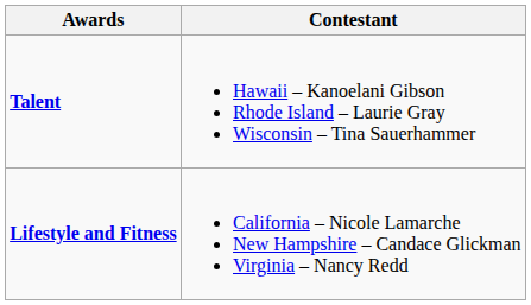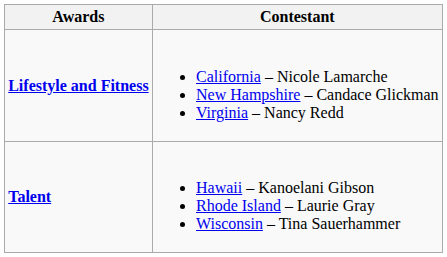 <table class="wikitable">
 <tr>
 <th>Awards</th>
 <th>Contestant</th>
 </tr>
 <tr>
+<td><strong><a href='#'>Lifestyle and Fitness</a></strong></td>
+<td><br><ul><li> <a href='#'>California</a> – Nicole Lamarche</li><li> <a href='#'>New Hampshire</a> – Candace Glickman</li><li> <a href='#'>Virginia</a> – Nancy Redd</li></ul></td>
+</tr>
+<tr>
 <td><strong><a href='#'>Talent</a></strong></td>
 <td><br><ul><li> <a href='#'>Hawaii</a> – Kanoelani Gibson</li><li> <a href='#'>Rhode Island</a> – Laurie Gray</li><li> <a href='#'>Wisconsin</a> – Tina Sauerhammer</li></ul></td>
 </tr>
-<tr>
-<td><strong><a href='#'>Lifestyle and Fitness</a></strong></td>
-<td><br><ul><li> <a href='#'>California</a> – Nicole Lamarche</li><li> <a href='#'>New Hampshire</a> – Candace Glickman</li><li> <a href='#'>Virginia</a> – Nancy Redd</li></ul></td>
-</tr>
 </table>
